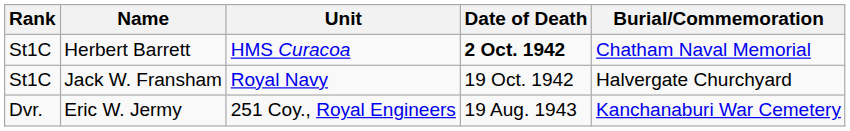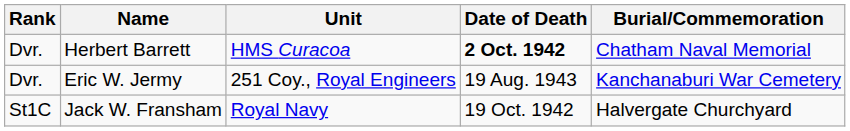 <table class="wikitable">
 <tr>
 <th>Rank</th>
 <th>Name</th>
 <th>Unit</th>
 <th>Date of Death</th>
 <th>Burial/Commemoration</th>
 </tr>
 <tr>
-<td>St1C</td>
+<td>Dvr.</td>
 <td>Herbert Barrett</td>
 <td><a href='#'>HMS <em>Curacoa</em></a></td>
 <td><strong>2 Oct. 1942</strong></td>
 <td><a href='#'>Chatham Naval Memorial</a></td>
+</tr>
+<tr>
+<td>Dvr.</td>
+<td>Eric W. Jermy</td>
+<td>251 Coy., <a href='#'>Royal Engineers</a></td>
+<td>19 Aug. 1943</td>
+<td><a href='#'>Kanchanaburi War Cemetery</a></td>
 </tr>
 <tr>
 <td>St1C</td>
 <td>Jack W. Fransham</td>
 <td><a href='#'>Royal Navy</a></td>
 <td>19 Oct. 1942</td>
 <td>Halvergate Churchyard</td>
 </tr>
-<tr>
-<td>Dvr.</td>
-<td>Eric W. Jermy</td>
-<td>251 Coy., <a href='#'>Royal Engineers</a></td>
-<td>19 Aug. 1943</td>
-<td><a href='#'>Kanchanaburi War Cemetery</a></td>
-</tr>
 </table>
